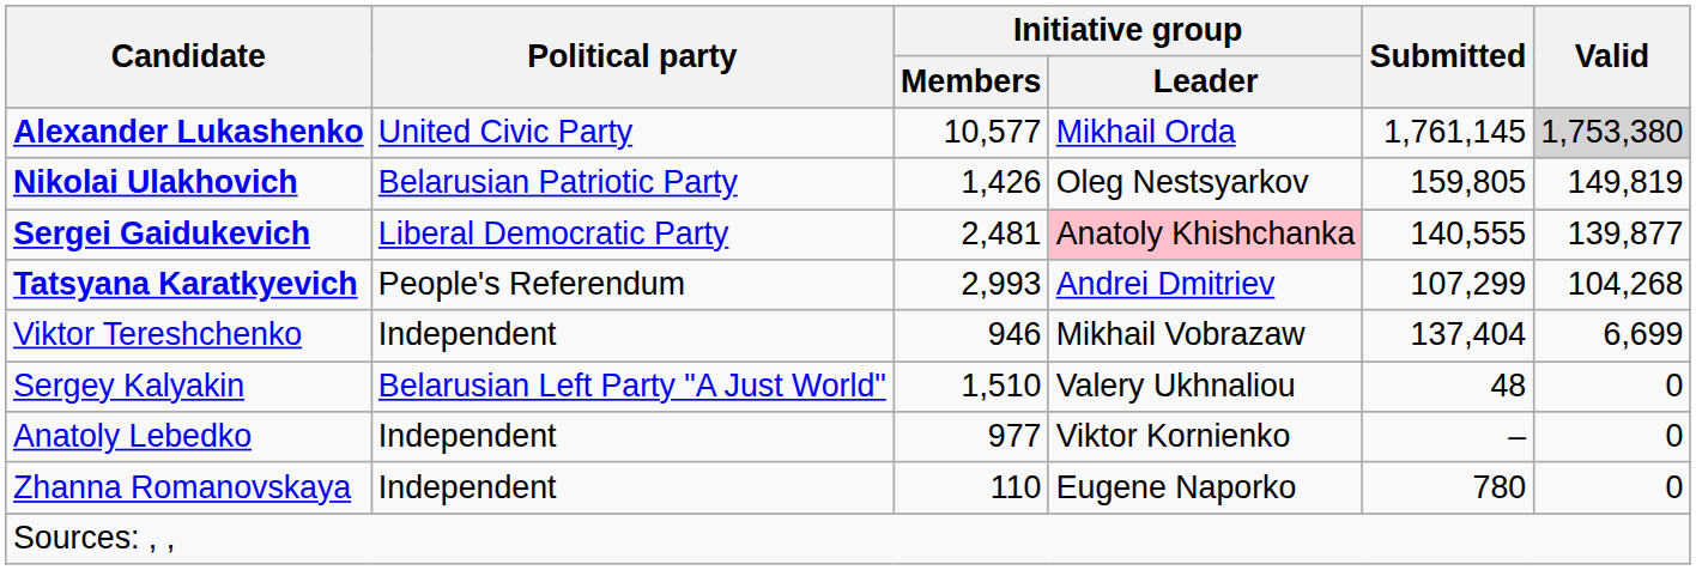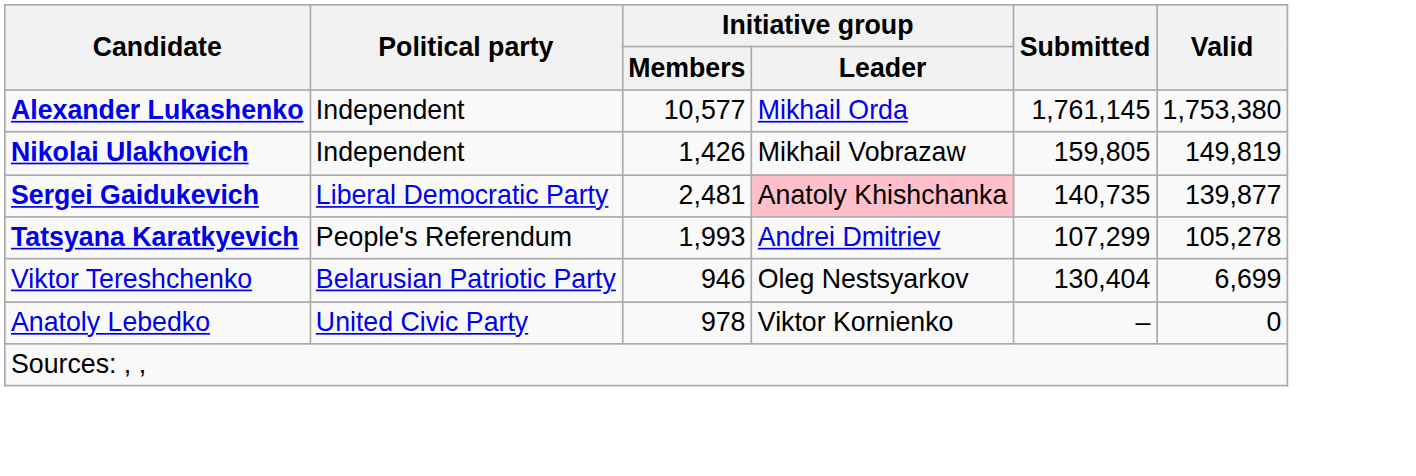 <table class="wikitable sortable">
 <tr>
 <th rowspan=2>Candidate</th>
 <th rowspan=2>Political party</th>
 <th colspan=2>Initiative group</th>
 <th rowspan=2>Submitted</th>
 <th rowspan=2>Valid</th>
 </tr>
 <tr>
 <th>Members</th>
 <th>Leader</th>
 </tr>
 <tr>
 <td><strong><a href='#'>Alexander Lukashenko</a></strong></td>
-<td><a href='#'>United Civic Party</a></td>
+<td>Independent</td>
 <td align=right>10,577</td>
 <td><a href='#'>Mikhail Orda</a></td>
 <td align=right>1,761,145</td>
-<td align=right style="background: lightgrey;">1,753,380</td>
+<td align=right>1,753,380</td>
 </tr>
 <tr>
 <td><strong><a href='#'>Nikolai Ulakhovich</a></strong></td>
-<td><a href='#'>Belarusian Patriotic Party</a></td>
+<td>Independent</td>
 <td align=right>1,426</td>
-<td>Oleg Nestsyarkov</td>
+<td>Mikhail Vobrazaw</td>
 <td align=right>159,805</td>
 <td align=right>149,819</td>
 </tr>
 <tr>
 <td><strong><a href='#'>Sergei Gaidukevich</a></strong></td>
 <td><a href='#'>Liberal Democratic Party</a></td>
 <td align=right>2,481</td>
 <td style="background: pink;">Anatoly Khishchanka</td>
-<td align=right>140,555</td>
+<td align=right>140,735</td>
 <td align=right>139,877</td>
 </tr>
 <tr>
 <td><strong><a href='#'>Tatsyana Karatkyevich</a></strong></td>
 <td>People's Referendum</td>
-<td align=right>2,993</td>
+<td align=right>1,993</td>
 <td><a href='#'>Andrei Dmitriev</a></td>
 <td align=right>107,299</td>
-<td align=right>104,268</td>
+<td align=right>105,278</td>
 </tr>
 <tr>
 <td><a href='#'>Viktor Tereshchenko</a></td>
-<td>Independent</td>
+<td><a href='#'>Belarusian Patriotic Party</a></td>
 <td align=right>946</td>
-<td>Mikhail Vobrazaw</td>
-<td align=right>137,404</td>
+<td>Oleg Nestsyarkov</td>
+<td align=right>130,404</td>
 <td align=right>6,699</td>
 </tr>
 <tr>
-<td><a href='#'>Sergey Kalyakin</a></td>
-<td><a href='#'>Belarusian Left Party "A Just World"</a></td>
-<td align=right>1,510</td>
-<td>Valery Ukhnaliou</td>
-<td align=right>48</td>
-<td align=right>0</td>
-</tr>
-<tr>
 <td><a href='#'>Anatoly Lebedko</a></td>
-<td>Independent</td>
-<td align=right>977</td>
+<td><a href='#'>United Civic Party</a></td>
+<td align=right>978</td>
 <td>Viktor Kornienko</td>
 <td align=right>–</td>
-<td align=right>0</td>
-</tr>
-<tr>
-<td><a href='#'>Zhanna Romanovskaya</a></td>
-<td>Independent</td>
-<td align=right>110</td>
-<td>Eugene Naporko</td>
-<td align=right>780</td>
 <td align=right>0</td>
 </tr>
 <tr class=sortbottom>
 <td colspan=6>Sources: , , </td>
 </tr>
 </table>
